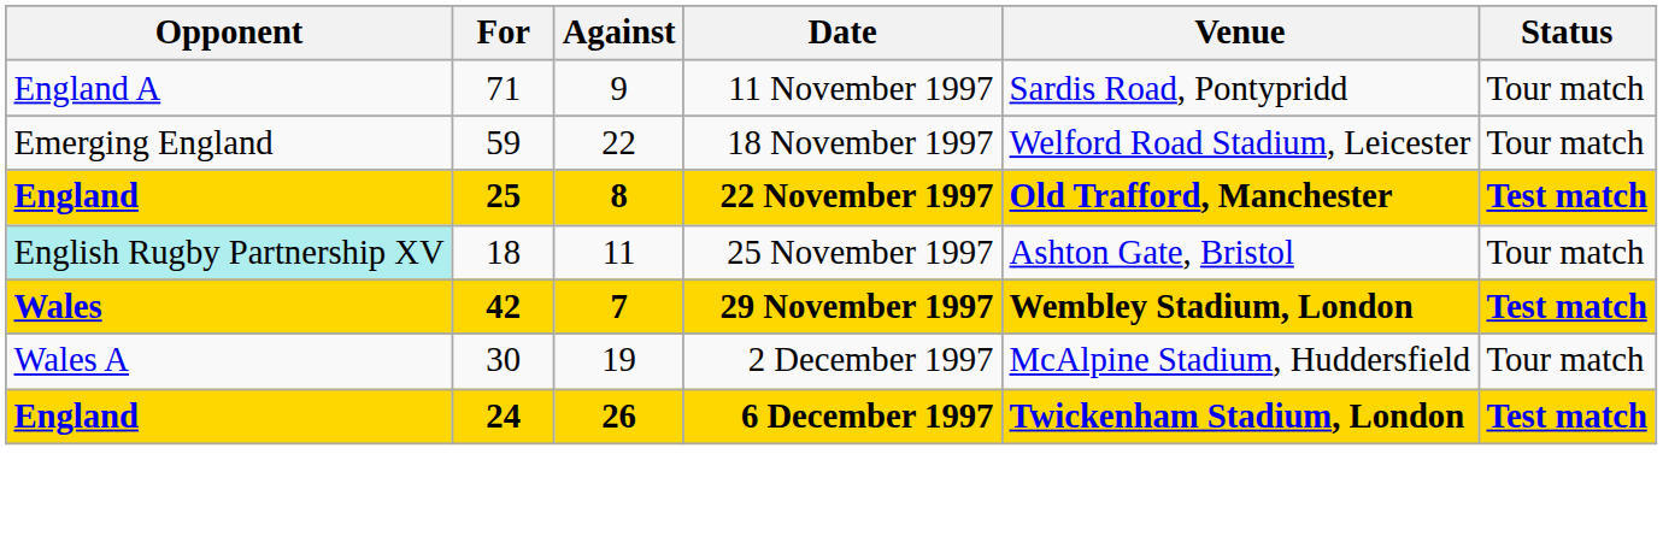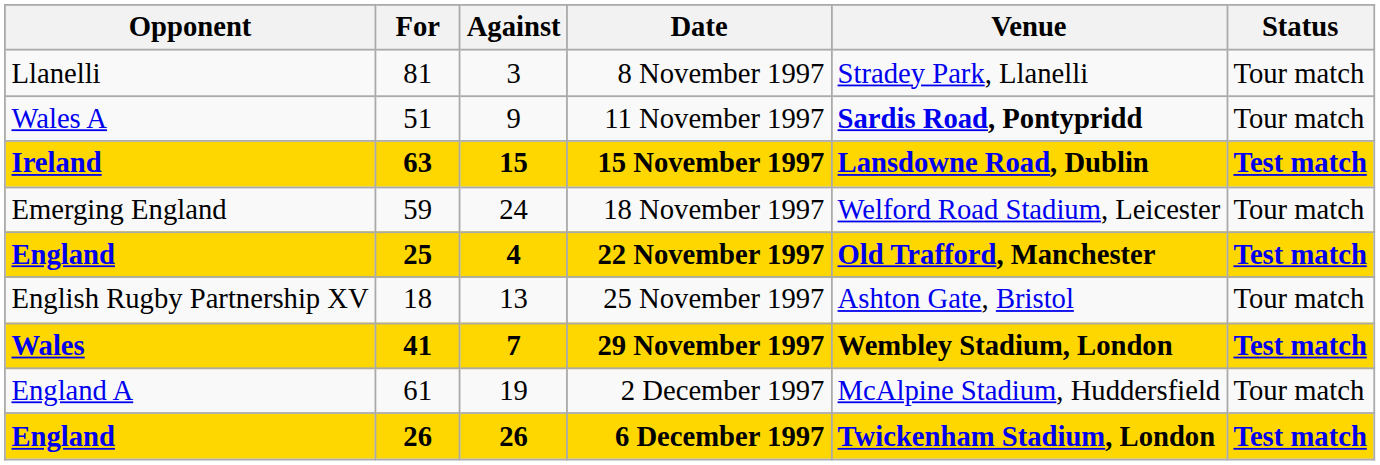 <table class=wikitable>
 <tr>
 <th>Opponent</th>
 <th width=40>For</th>
 <th width=40>Against</th>
 <th width=140>Date</th>
 <th>Venue</th>
 <th>Status</th>
 </tr>
 <tr>
-<td><a href='#'>England A</a></td>
-<td align=center>71</td>
+<td>Llanelli</td>
+<td align=center>81</td>
+<td align=center>3</td>
+<td align=right>8 November 1997</td>
+<td><a href='#'>Stradey Park</a>, Llanelli</td>
+<td>Tour match</td>
+</tr>
+<tr>
+<td><a href='#'>Wales A</a></td>
+<td align=center>51</td>
 <td align=center>9</td>
 <td align=right>11 November 1997</td>
-<td><a href='#'>Sardis Road</a>, Pontypridd</td>
+<td><strong><a href='#'>Sardis Road</a>, Pontypridd</strong></td>
 <td>Tour match</td>
+</tr>
+<tr bgcolor=gold>
+<td><strong><a href='#'>Ireland</a></strong></td>
+<td align=center><strong>63</strong></td>
+<td align=center><strong>15</strong></td>
+<td align=right><strong>15 November 1997</strong></td>
+<td><strong><a href='#'>Lansdowne Road</a>, Dublin</strong></td>
+<td><strong><a href='#'>Test match</a></strong></td>
 </tr>
 <tr>
 <td>Emerging England</td>
 <td align=center>59</td>
-<td align=center>22</td>
+<td align=center>24</td>
 <td align=right>18 November 1997</td>
 <td><a href='#'>Welford Road Stadium</a>, Leicester</td>
 <td>Tour match</td>
 </tr>
 <tr bgcolor=gold>
 <td><strong><a href='#'>England</a></strong></td>
 <td align=center><strong>25</strong></td>
-<td align=center><strong>8</strong></td>
+<td align=center><strong>4</strong></td>
 <td align=right><strong>22 November 1997</strong></td>
 <td><strong><a href='#'>Old Trafford</a>, Manchester</strong></td>
 <td><strong><a href='#'>Test match</a></strong></td>
 </tr>
 <tr>
-<td style="background: paleturquoise;">English Rugby Partnership XV</td>
+<td>English Rugby Partnership XV</td>
 <td align=center>18</td>
-<td align=center>11</td>
+<td align=center>13</td>
 <td align=right>25 November 1997</td>
 <td><a href='#'>Ashton Gate</a>, <a href='#'>Bristol</a></td>
 <td>Tour match</td>
 </tr>
 <tr bgcolor=gold>
 <td><strong><a href='#'>Wales</a></strong></td>
-<td align=center><strong>42</strong></td>
+<td align=center><strong>41</strong></td>
 <td align=center><strong>7</strong></td>
 <td align=right><strong>29 November 1997</strong></td>
 <td><strong>Wembley Stadium, London</strong></td>
 <td><strong><a href='#'>Test match</a></strong></td>
 </tr>
 <tr>
-<td><a href='#'>Wales A</a></td>
-<td align=center>30</td>
+<td><a href='#'>England A</a></td>
+<td align=center>61</td>
 <td align=center>19</td>
 <td align=right>2 December 1997</td>
 <td><a href='#'>McAlpine Stadium</a>, Huddersfield</td>
 <td>Tour match</td>
 </tr>
 <tr bgcolor=gold>
 <td><strong><a href='#'>England</a></strong></td>
-<td align=center><strong>24</strong></td>
+<td align=center><strong>26</strong></td>
 <td align=center><strong>26</strong></td>
 <td align=right><strong>6 December 1997</strong></td>
 <td><strong><a href='#'>Twickenham Stadium</a>, London</strong></td>
 <td><strong><a href='#'>Test match</a></strong></td>
 </tr>
 </table>
